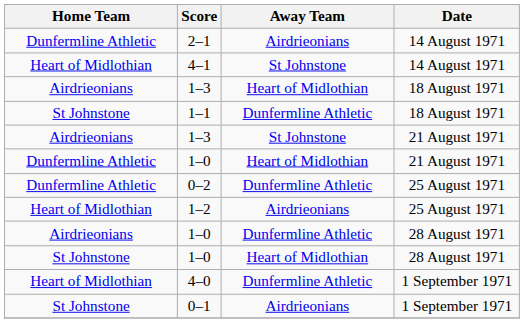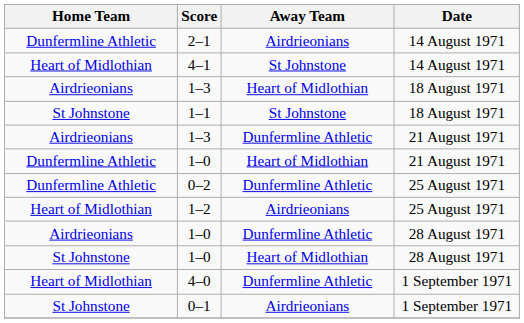 <table class="wikitable" style="text-align:center;">
 <tr>
 <th width=175>Home Team</th>
 <th width=20>Score</th>
 <th width=175>Away Team</th>
 <th width= 125>Date</th>
 </tr>
 <tr>
 <td><a href='#'>Dunfermline Athletic</a></td>
 <td>2–1</td>
 <td><a href='#'>Airdrieonians</a></td>
 <td>14 August 1971</td>
 </tr>
 <tr>
 <td><a href='#'>Heart of Midlothian</a></td>
 <td>4–1</td>
 <td><a href='#'>St Johnstone</a></td>
 <td>14 August 1971</td>
 </tr>
 <tr>
 <td><a href='#'>Airdrieonians</a></td>
 <td>1–3</td>
 <td><a href='#'>Heart of Midlothian</a></td>
 <td>18 August 1971</td>
 </tr>
 <tr>
 <td><a href='#'>St Johnstone</a></td>
 <td>1–1</td>
-<td><a href='#'>Dunfermline Athletic</a></td>
+<td><a href='#'>St Johnstone</a></td>
 <td>18 August 1971</td>
 </tr>
 <tr>
 <td><a href='#'>Airdrieonians</a></td>
 <td>1–3</td>
-<td><a href='#'>St Johnstone</a></td>
+<td><a href='#'>Dunfermline Athletic</a></td>
 <td>21 August 1971</td>
 </tr>
 <tr>
 <td><a href='#'>Dunfermline Athletic</a></td>
 <td>1–0</td>
 <td><a href='#'>Heart of Midlothian</a></td>
 <td>21 August 1971</td>
 </tr>
 <tr>
 <td><a href='#'>Dunfermline Athletic</a></td>
 <td>0–2</td>
 <td><a href='#'>Dunfermline Athletic</a></td>
 <td>25 August 1971</td>
 </tr>
 <tr>
 <td><a href='#'>Heart of Midlothian</a></td>
 <td>1–2</td>
 <td><a href='#'>Airdrieonians</a></td>
 <td>25 August 1971</td>
 </tr>
 <tr>
 <td><a href='#'>Airdrieonians</a></td>
 <td>1–0</td>
 <td><a href='#'>Dunfermline Athletic</a></td>
 <td>28 August 1971</td>
 </tr>
 <tr>
 <td><a href='#'>St Johnstone</a></td>
 <td>1–0</td>
 <td><a href='#'>Heart of Midlothian</a></td>
 <td>28 August 1971</td>
 </tr>
 <tr>
 <td><a href='#'>Heart of Midlothian</a></td>
 <td>4–0</td>
 <td><a href='#'>Dunfermline Athletic</a></td>
 <td>1 September 1971</td>
 </tr>
 <tr>
 <td><a href='#'>St Johnstone</a></td>
 <td>0–1</td>
 <td><a href='#'>Airdrieonians</a></td>
 <td>1 September 1971</td>
 </tr>
 <tr>
 </tr>
 </table>
